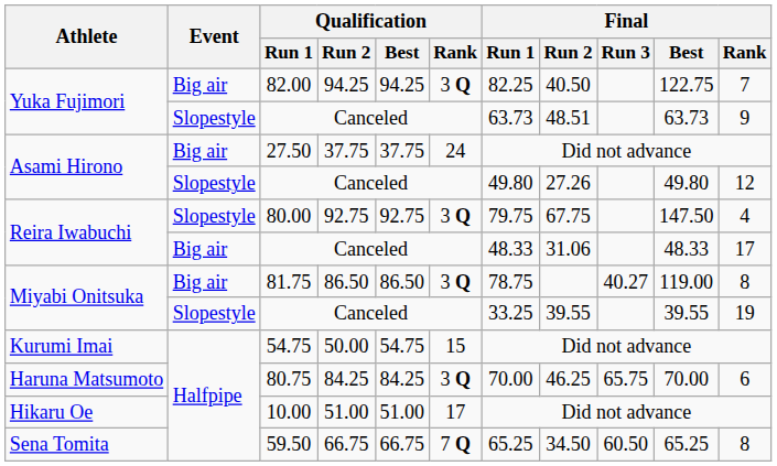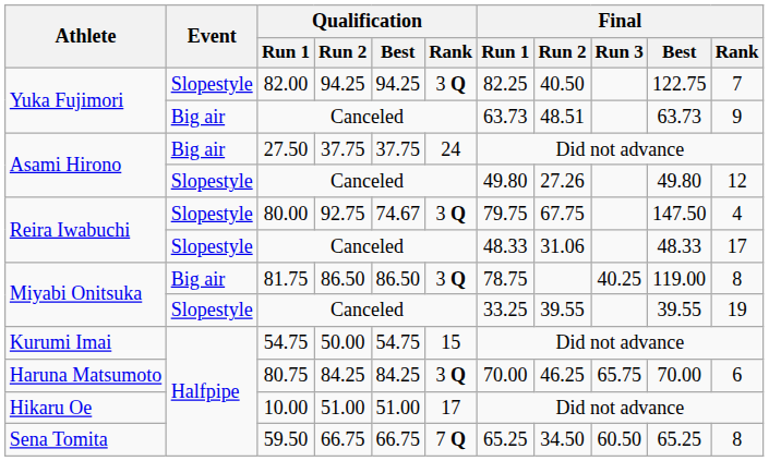 <table class="wikitable" style="font-size:90%">
 <tr>
 <th rowspan="2">Athlete</th>
 <th rowspan="2">Event</th>
 <th colspan="4">Qualification</th>
 <th colspan="5">Final</th>
 </tr>
 <tr style="font-size:95%">
 <th>Run 1</th>
 <th>Run 2</th>
 <th>Best</th>
 <th>Rank</th>
 <th>Run 1</th>
 <th>Run 2</th>
 <th>Run 3</th>
 <th>Best</th>
 <th>Rank</th>
 </tr>
 <tr align=center>
 <td align=left rowspan=2><a href='#'>Yuka Fujimori</a></td>
-<td align=left><a href='#'>Big air</a></td>
+<td align=left><a href='#'>Slopestyle</a></td>
 <td>82.00</td>
 <td>94.25</td>
 <td>94.25</td>
 <td>3 <strong>Q</strong></td>
 <td>82.25</td>
 <td>40.50</td>
 <td></td>
 <td>122.75</td>
 <td>7</td>
 </tr>
 <tr align=center>
-<td align=left><a href='#'>Slopestyle</a></td>
+<td align=left><a href='#'>Big air</a></td>
 <td colspan=4>Canceled</td>
 <td>63.73</td>
 <td>48.51</td>
 <td></td>
 <td>63.73</td>
 <td>9</td>
 </tr>
 <tr align=center>
 <td align=left rowspan=2><a href='#'>Asami Hirono</a></td>
 <td align=left><a href='#'>Big air</a></td>
 <td>27.50</td>
 <td>37.75</td>
 <td>37.75</td>
 <td>24</td>
 <td colspan=5>Did not advance</td>
 </tr>
 <tr align=center>
 <td align=left><a href='#'>Slopestyle</a></td>
 <td colspan=4>Canceled</td>
 <td>49.80</td>
 <td>27.26</td>
 <td></td>
 <td>49.80</td>
 <td>12</td>
 </tr>
 <tr align=center>
 <td align=left rowspan=2><a href='#'>Reira Iwabuchi</a></td>
 <td align=left><a href='#'>Slopestyle</a></td>
 <td>80.00</td>
 <td>92.75</td>
-<td>92.75</td>
+<td>74.67</td>
 <td>3 <strong>Q</strong></td>
 <td>79.75</td>
 <td>67.75</td>
 <td></td>
 <td>147.50</td>
 <td>4</td>
 </tr>
 <tr align=center>
-<td align=left><a href='#'>Big air</a></td>
+<td align=left><a href='#'>Slopestyle</a></td>
 <td colspan=4>Canceled</td>
 <td>48.33</td>
 <td>31.06</td>
 <td></td>
 <td>48.33</td>
 <td>17</td>
 </tr>
 <tr align=center>
 <td align=left rowspan=2><a href='#'>Miyabi Onitsuka</a></td>
 <td align=left><a href='#'>Big air</a></td>
 <td>81.75</td>
 <td>86.50</td>
 <td>86.50</td>
 <td>3 <strong>Q</strong></td>
 <td>78.75</td>
 <td></td>
-<td>40.27</td>
+<td>40.25</td>
 <td>119.00</td>
 <td>8</td>
 </tr>
 <tr align=center>
 <td align=left><a href='#'>Slopestyle</a></td>
 <td colspan=4>Canceled</td>
 <td>33.25</td>
 <td>39.55</td>
 <td></td>
 <td>39.55</td>
 <td>19</td>
 </tr>
 <tr align=center>
 <td align=left><a href='#'>Kurumi Imai</a></td>
 <td align=left rowspan=4><a href='#'>Halfpipe</a></td>
 <td>54.75</td>
 <td>50.00</td>
 <td>54.75</td>
 <td>15</td>
 <td colspan=5>Did not advance</td>
 </tr>
 <tr align=center>
 <td align=left><a href='#'>Haruna Matsumoto</a></td>
 <td>80.75</td>
 <td>84.25</td>
 <td>84.25</td>
 <td>3 <strong>Q</strong></td>
 <td>70.00</td>
 <td>46.25</td>
 <td>65.75</td>
 <td>70.00</td>
 <td>6</td>
 </tr>
 <tr align=center>
 <td align=left><a href='#'>Hikaru Oe</a></td>
 <td>10.00</td>
 <td>51.00</td>
 <td>51.00</td>
 <td>17</td>
 <td colspan=5>Did not advance</td>
 </tr>
 <tr align=center>
 <td align=left><a href='#'>Sena Tomita</a></td>
 <td>59.50</td>
 <td>66.75</td>
 <td>66.75</td>
 <td>7 <strong>Q</strong></td>
 <td>65.25</td>
 <td>34.50</td>
 <td>60.50</td>
 <td>65.25</td>
 <td>8</td>
 </tr>
 </table>
